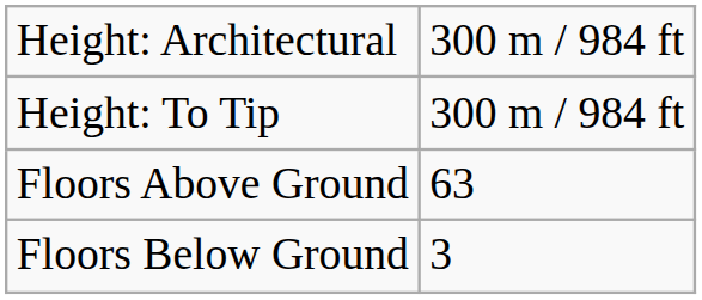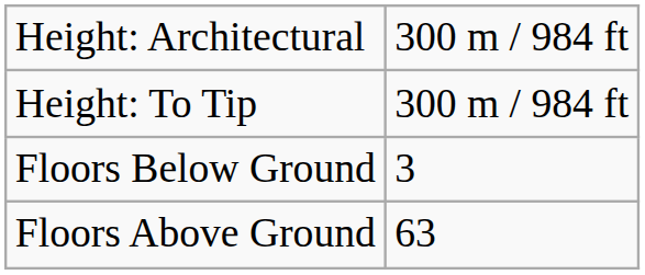 <table class="wikitable">
 <tr>
 <td>Height: Architectural</td>
 <td>300 m / 984 ft</td>
 </tr>
 <tr>
 <td>Height: To Tip</td>
 <td>300 m / 984 ft</td>
 </tr>
 <tr>
+<td>Floors Below Ground</td>
+<td>3</td>
+</tr>
+<tr>
 <td>Floors Above Ground</td>
 <td>63</td>
 </tr>
-<tr>
-<td>Floors Below Ground</td>
-<td>3</td>
-</tr>
 </table>
